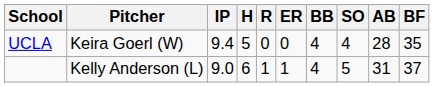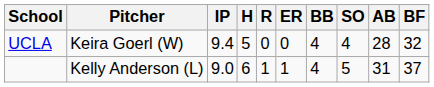 <table class="wikitable">
 <tr>
 <th>School</th>
 <th>Pitcher</th>
 <th>IP</th>
 <th>H</th>
 <th>R</th>
 <th>ER</th>
 <th>BB</th>
 <th>SO</th>
 <th>AB</th>
 <th>BF</th>
 </tr>
 <tr>
 <td><a href='#'>UCLA</a></td>
 <td>Keira Goerl (W)</td>
 <td>9.4</td>
 <td>5</td>
 <td>0</td>
 <td>0</td>
 <td>4</td>
 <td>4</td>
 <td>28</td>
-<td>35</td>
+<td>32</td>
 </tr>
 <tr>
 <td></td>
 <td>Kelly Anderson (L)</td>
 <td>9.0</td>
 <td>6</td>
 <td>1</td>
 <td>1</td>
 <td>4</td>
 <td>5</td>
 <td>31</td>
 <td>37</td>
 </tr>
 </table>
